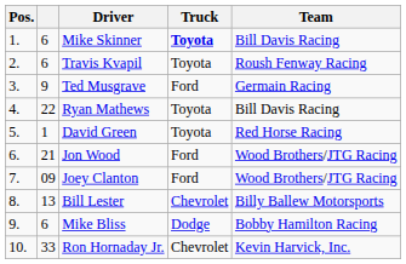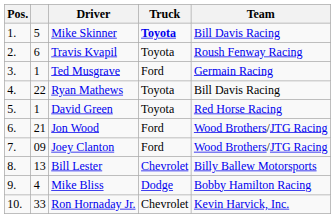 <table class="wikitable">
 <tr>
 <th>Pos.</th>
 <th></th>
 <th>Driver</th>
 <th>Truck</th>
 <th>Team</th>
 </tr>
 <tr>
 <td>1.</td>
-<td>6</td>
+<td>5</td>
 <td><a href='#'>Mike Skinner</a></td>
 <td><strong><a href='#'>Toyota</a></strong></td>
 <td><a href='#'>Bill Davis Racing</a></td>
 </tr>
 <tr>
 <td>2.</td>
 <td>6</td>
 <td><a href='#'>Travis Kvapil</a></td>
 <td>Toyota</td>
 <td><a href='#'>Roush Fenway Racing</a></td>
 </tr>
 <tr>
 <td>3.</td>
-<td>9</td>
+<td>1</td>
 <td><a href='#'>Ted Musgrave</a></td>
 <td>Ford</td>
 <td><a href='#'>Germain Racing</a></td>
 </tr>
 <tr>
 <td>4.</td>
 <td>22</td>
 <td><a href='#'>Ryan Mathews</a></td>
 <td>Toyota</td>
 <td>Bill Davis Racing</td>
 </tr>
 <tr>
 <td>5.</td>
 <td>1</td>
 <td><a href='#'>David Green</a></td>
 <td>Toyota</td>
 <td><a href='#'>Red Horse Racing</a></td>
 </tr>
 <tr>
 <td>6.</td>
 <td>21</td>
 <td><a href='#'>Jon Wood</a></td>
 <td>Ford</td>
 <td><a href='#'>Wood Brothers</a>/<a href='#'>JTG Racing</a></td>
 </tr>
 <tr>
 <td>7.</td>
 <td>09</td>
 <td><a href='#'>Joey Clanton</a></td>
 <td>Ford</td>
 <td><a href='#'>Wood Brothers</a>/<a href='#'>JTG Racing</a></td>
 </tr>
 <tr>
 <td>8.</td>
 <td>13</td>
 <td><a href='#'>Bill Lester</a></td>
 <td><a href='#'>Chevrolet</a></td>
 <td><a href='#'>Billy Ballew Motorsports</a></td>
 </tr>
 <tr>
 <td>9.</td>
-<td>6</td>
+<td>4</td>
 <td><a href='#'>Mike Bliss</a></td>
 <td><a href='#'>Dodge</a></td>
 <td><a href='#'>Bobby Hamilton Racing</a></td>
 </tr>
 <tr>
 <td>10.</td>
 <td>33</td>
 <td><a href='#'>Ron Hornaday Jr.</a></td>
 <td>Chevrolet</td>
 <td><a href='#'>Kevin Harvick, Inc.</a></td>
 </tr>
 </table>
